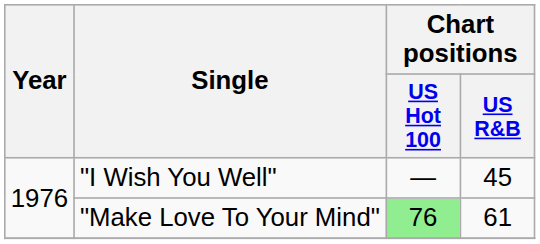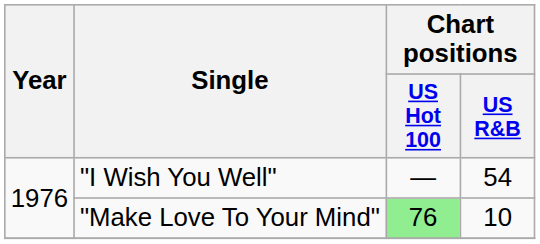 <table class="wikitable" style="text-align:center;">
 <tr>
 <th rowspan="2">Year</th>
 <th rowspan="2">Single</th>
 <th colspan="3">Chart positions</th>
 </tr>
 <tr style="font-size:smaller;">
 <th width="40"><a href='#'>US<br>Hot 100</a></th>
 <th width="40"><a href='#'>US<br>R&B</a></th>
 </tr>
 <tr>
 <td rowspan="2">1976</td>
 <td align="left">"I Wish You Well"</td>
 <td>—</td>
-<td>45</td>
+<td>54</td>
 </tr>
 <tr>
 <td align="left">"Make Love To Your Mind"</td>
 <td style="background: lightgreen;">76</td>
-<td>61</td>
+<td>10</td>
 </tr>
 <tr>
 </tr>
 </table>
